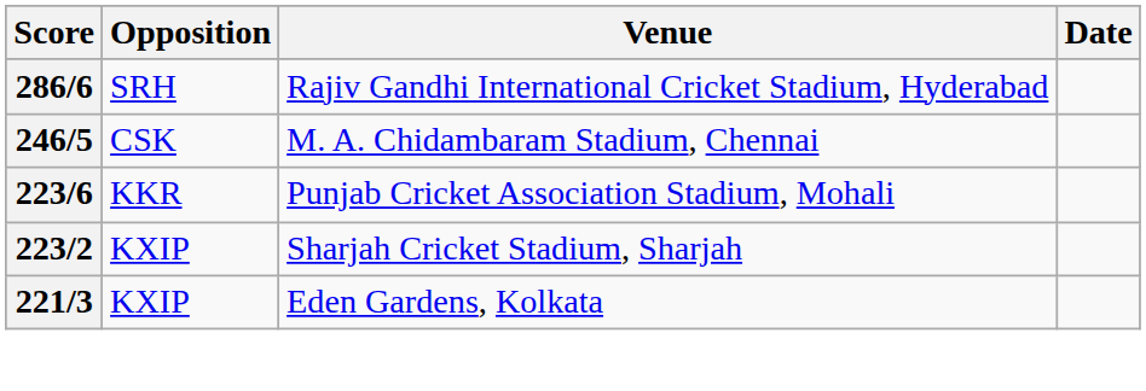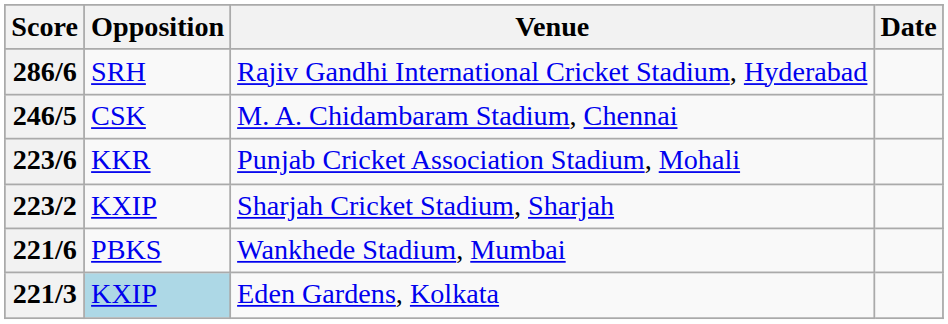 <table class="wikitable">
 <tr>
 <th>Score</th>
 <th>Opposition</th>
 <th>Venue</th>
 <th>Date</th>
 </tr>
 <tr>
 <th>286/6</th>
 <td><a href='#'>SRH</a></td>
 <td><a href='#'>Rajiv Gandhi International Cricket Stadium</a>, <a href='#'>Hyderabad</a></td>
 <td></td>
 </tr>
 <tr>
 <th>246/5</th>
 <td><a href='#'>CSK</a></td>
 <td><a href='#'>M. A. Chidambaram Stadium</a>, <a href='#'>Chennai</a></td>
 <td></td>
 </tr>
 <tr>
 <th>223/6</th>
 <td><a href='#'>KKR</a></td>
 <td><a href='#'>Punjab Cricket Association Stadium</a>, <a href='#'>Mohali</a></td>
 <td></td>
 </tr>
 <tr>
 <th>223/2</th>
 <td><a href='#'>KXIP</a></td>
 <td><a href='#'>Sharjah Cricket Stadium</a>, <a href='#'>Sharjah</a></td>
 <td></td>
 </tr>
 <tr>
+<th>221/6</th>
+<td><a href='#'>PBKS</a></td>
+<td><a href='#'>Wankhede Stadium</a>, <a href='#'>Mumbai</a></td>
+<td></td>
+</tr>
+<tr>
 <th>221/3</th>
-<td><a href='#'>KXIP</a></td>
+<td style="background: lightblue;"><a href='#'>KXIP</a></td>
 <td><a href='#'>Eden Gardens</a>, <a href='#'>Kolkata</a></td>
 <td></td>
 </tr>
 </table>
